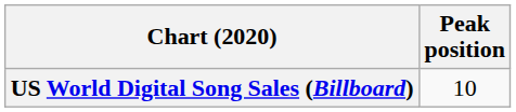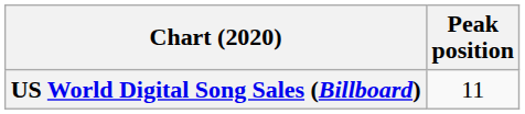 <table class="wikitable sortable plainrowheaders" style="text-align:center">
 <tr>
 <th scope="col">Chart (2020)</th>
 <th scope="col">Peak<br>position</th>
 </tr>
 <tr>
 <th scope="row">US <a href='#'>World Digital Song Sales</a> (<em><a href='#'>Billboard</a></em>)</th>
-<td>10</td>
+<td>11</td>
 </tr>
 </table>
